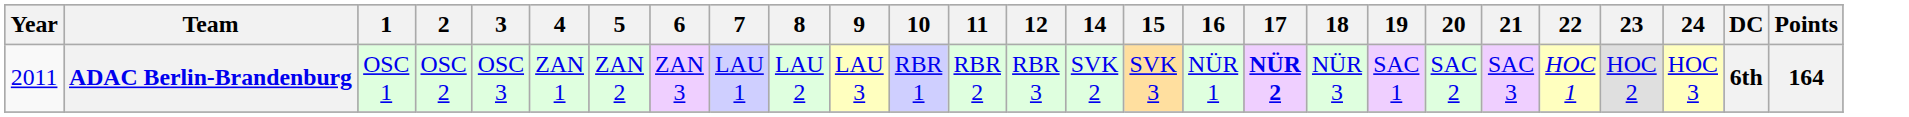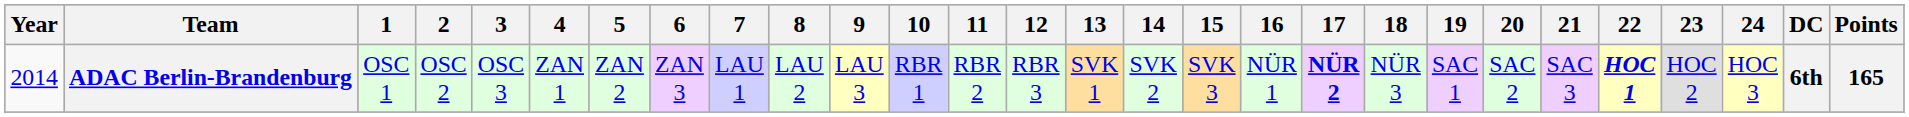 <table class="wikitable" style="text-align:center; font-size:90%">
 <tr>
 <th>Year</th>
 <th>Team</th>
 <th>1</th>
 <th>2</th>
 <th>3</th>
 <th>4</th>
 <th>5</th>
 <th>6</th>
 <th>7</th>
 <th>8</th>
 <th>9</th>
 <th>10</th>
 <th>11</th>
 <th>12</th>
+<th>13</th>
 <th>14</th>
 <th>15</th>
 <th>16</th>
 <th>17</th>
 <th>18</th>
 <th>19</th>
 <th>20</th>
 <th>21</th>
 <th>22</th>
 <th>23</th>
 <th>24</th>
 <th>DC</th>
 <th>Points</th>
 </tr>
 <tr>
-<td><a href='#'>2011</a></td>
+<td><a href='#'>2014</a></td>
 <th><a href='#'>ADAC Berlin-Brandenburg</a></th>
 <td style="background:#DFFFDF;"><a href='#'>OSC<br>1</a><br></td>
 <td style="background:#DFFFDF;"><a href='#'>OSC<br>2</a><br></td>
 <td style="background:#DFFFDF;"><a href='#'>OSC<br>3</a><br></td>
 <td style="background:#DFFFDF;"><a href='#'>ZAN<br>1</a><br></td>
 <td style="background:#DFFFDF;"><a href='#'>ZAN<br>2</a><br></td>
 <td style="background:#EFCFFF;"><a href='#'>ZAN<br>3</a><br></td>
 <td style="background:#CFCFFF;"><a href='#'>LAU<br>1</a><br></td>
 <td style="background:#DFFFDF;"><a href='#'>LAU<br>2</a><br></td>
 <td style="background:#FFFFBF;"><a href='#'>LAU<br>3</a><br></td>
 <td style="background:#CFCFFF;"><a href='#'>RBR<br>1</a><br></td>
 <td style="background:#DFFFDF;"><a href='#'>RBR<br>2</a><br></td>
 <td style="background:#DFFFDF;"><a href='#'>RBR<br>3</a><br></td>
+<td style="background:#FFDF9F;"><a href='#'>SVK<br>1</a><br></td>
 <td style="background:#DFFFDF;"><a href='#'>SVK<br>2</a><br></td>
 <td style="background:#FFDF9F;"><a href='#'>SVK<br>3</a><br></td>
 <td style="background:#DFFFDF;"><a href='#'>NÜR<br>1</a><br></td>
 <td style="background:#EFCFFF;"><strong><a href='#'>NÜR<br>2</a><br></strong></td>
 <td style="background:#DFFFDF;"><a href='#'>NÜR<br>3</a><br></td>
 <td style="background:#EFCFFF;"><a href='#'>SAC<br>1</a><br></td>
 <td style="background:#DFFFDF;"><a href='#'>SAC<br>2</a><br></td>
 <td style="background:#EFCFFF;"><a href='#'>SAC<br>3</a><br></td>
-<td style="background:#FFFFBF;"><em><a href='#'>HOC<br>1</a></em><br></td>
+<td style="background:#FFFFBF;"><strong><em><a href='#'>HOC<br>1</a></em><br></strong></td>
 <td style="background:#DFDFDF;"><a href='#'>HOC<br>2</a><br></td>
 <td style="background:#FFFFBF;"><a href='#'>HOC<br>3</a><br></td>
 <th>6th</th>
-<th>164</th>
+<th>165</th>
 </tr>
 </table>
